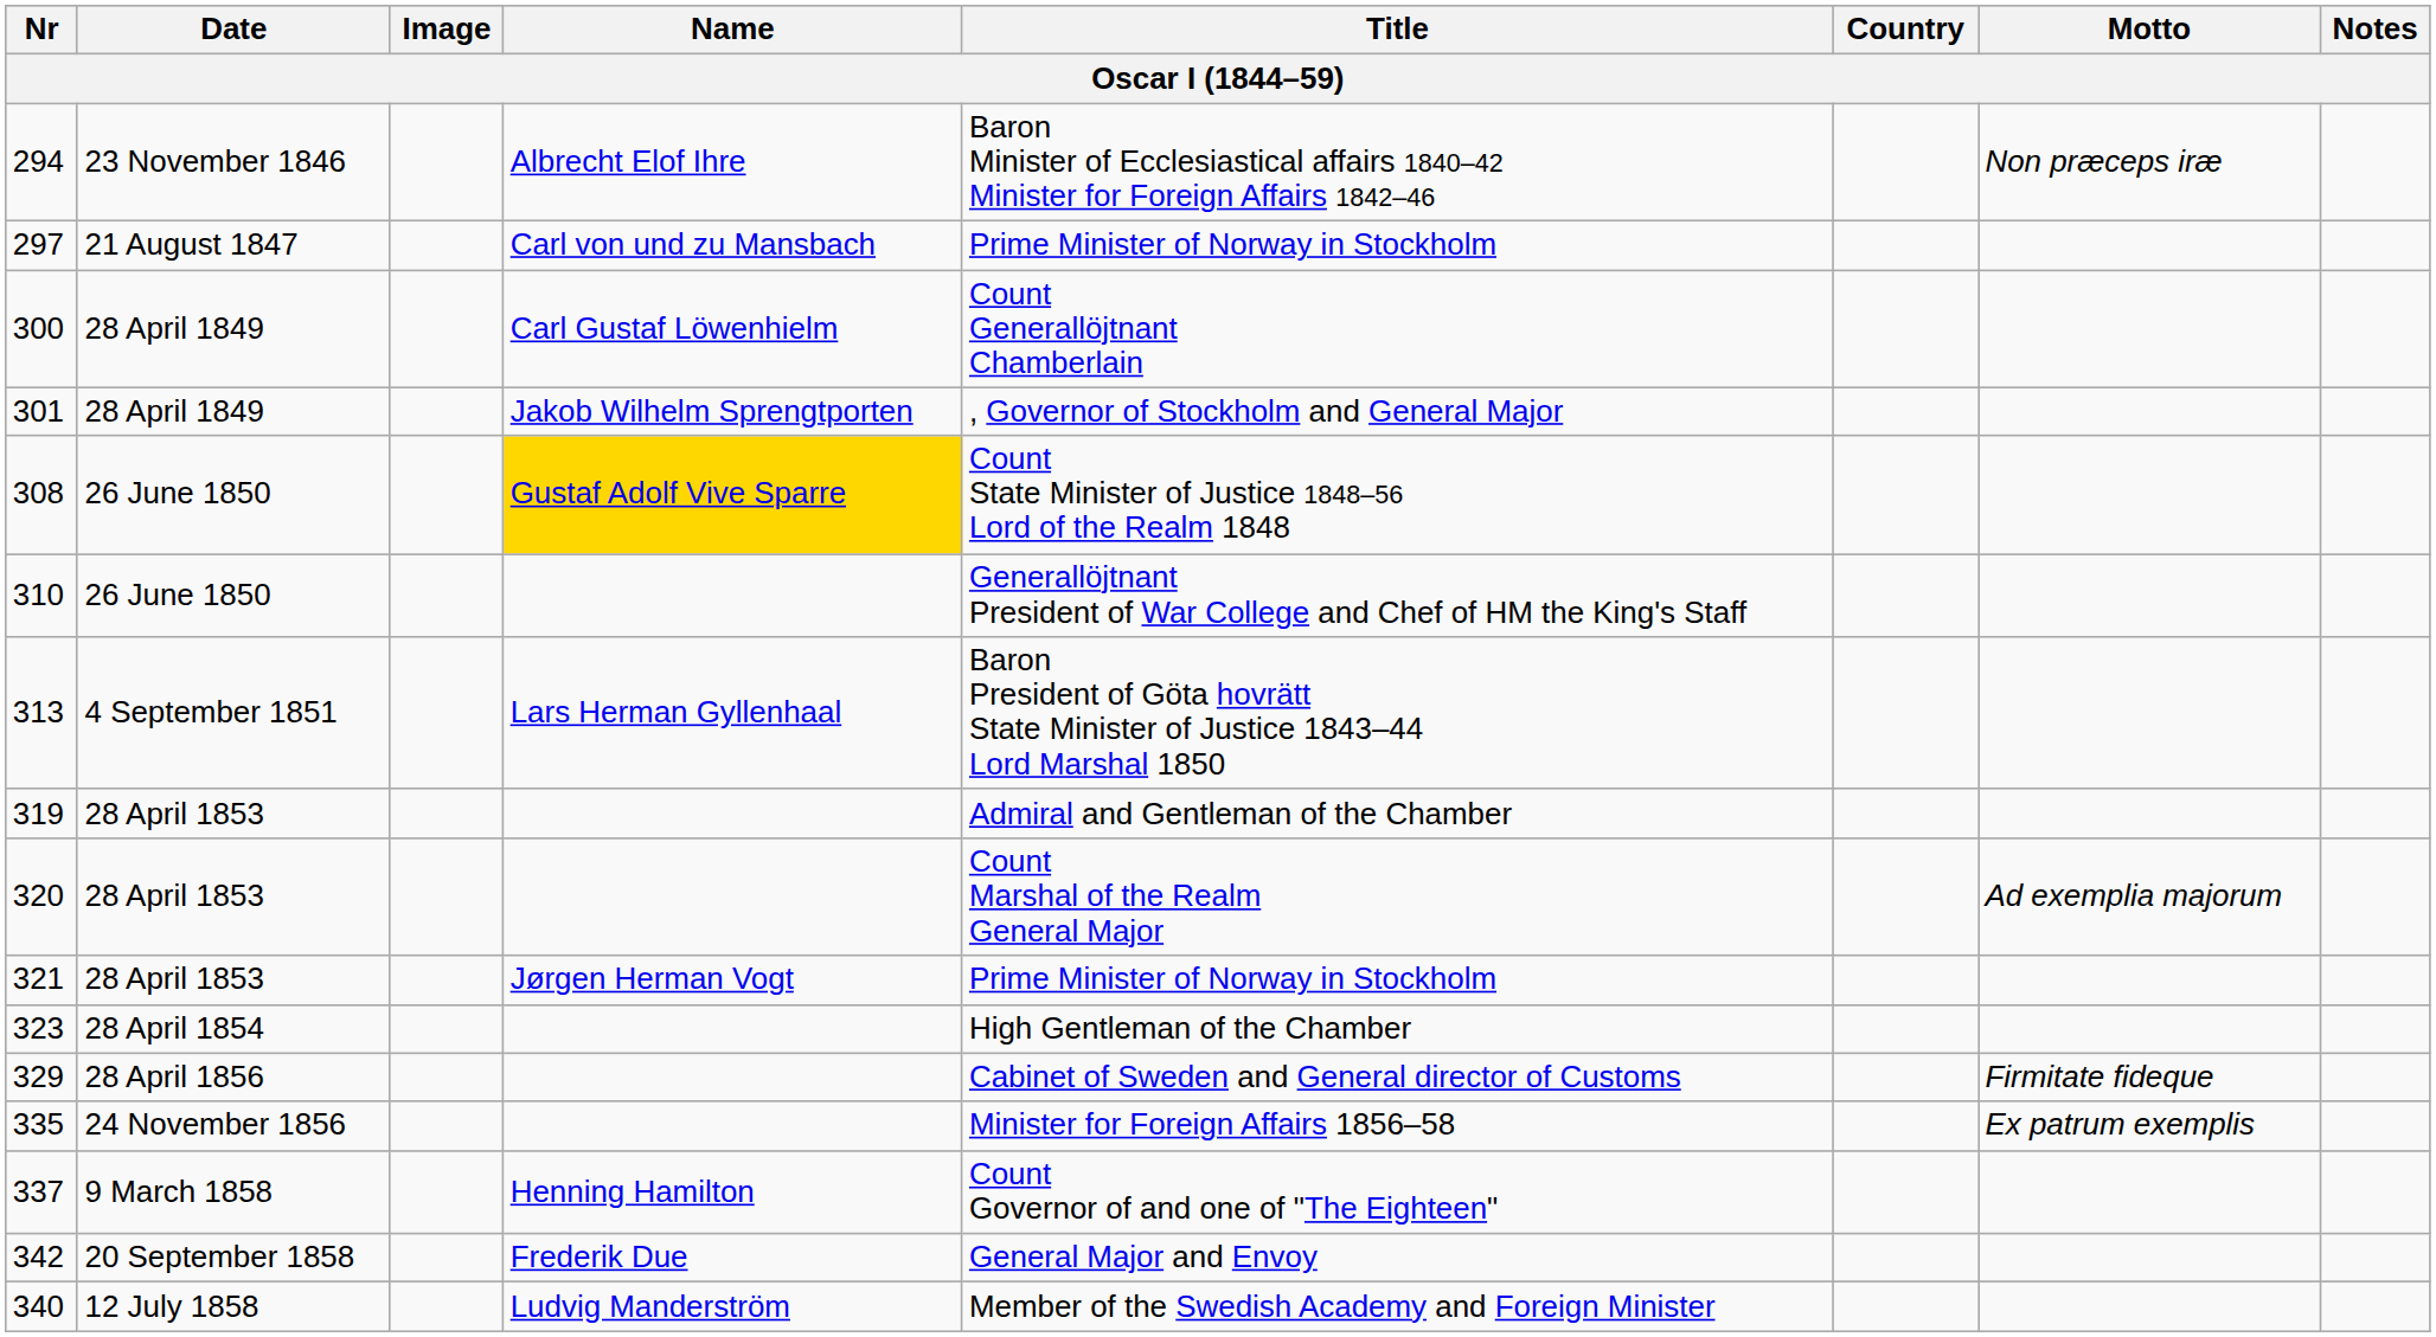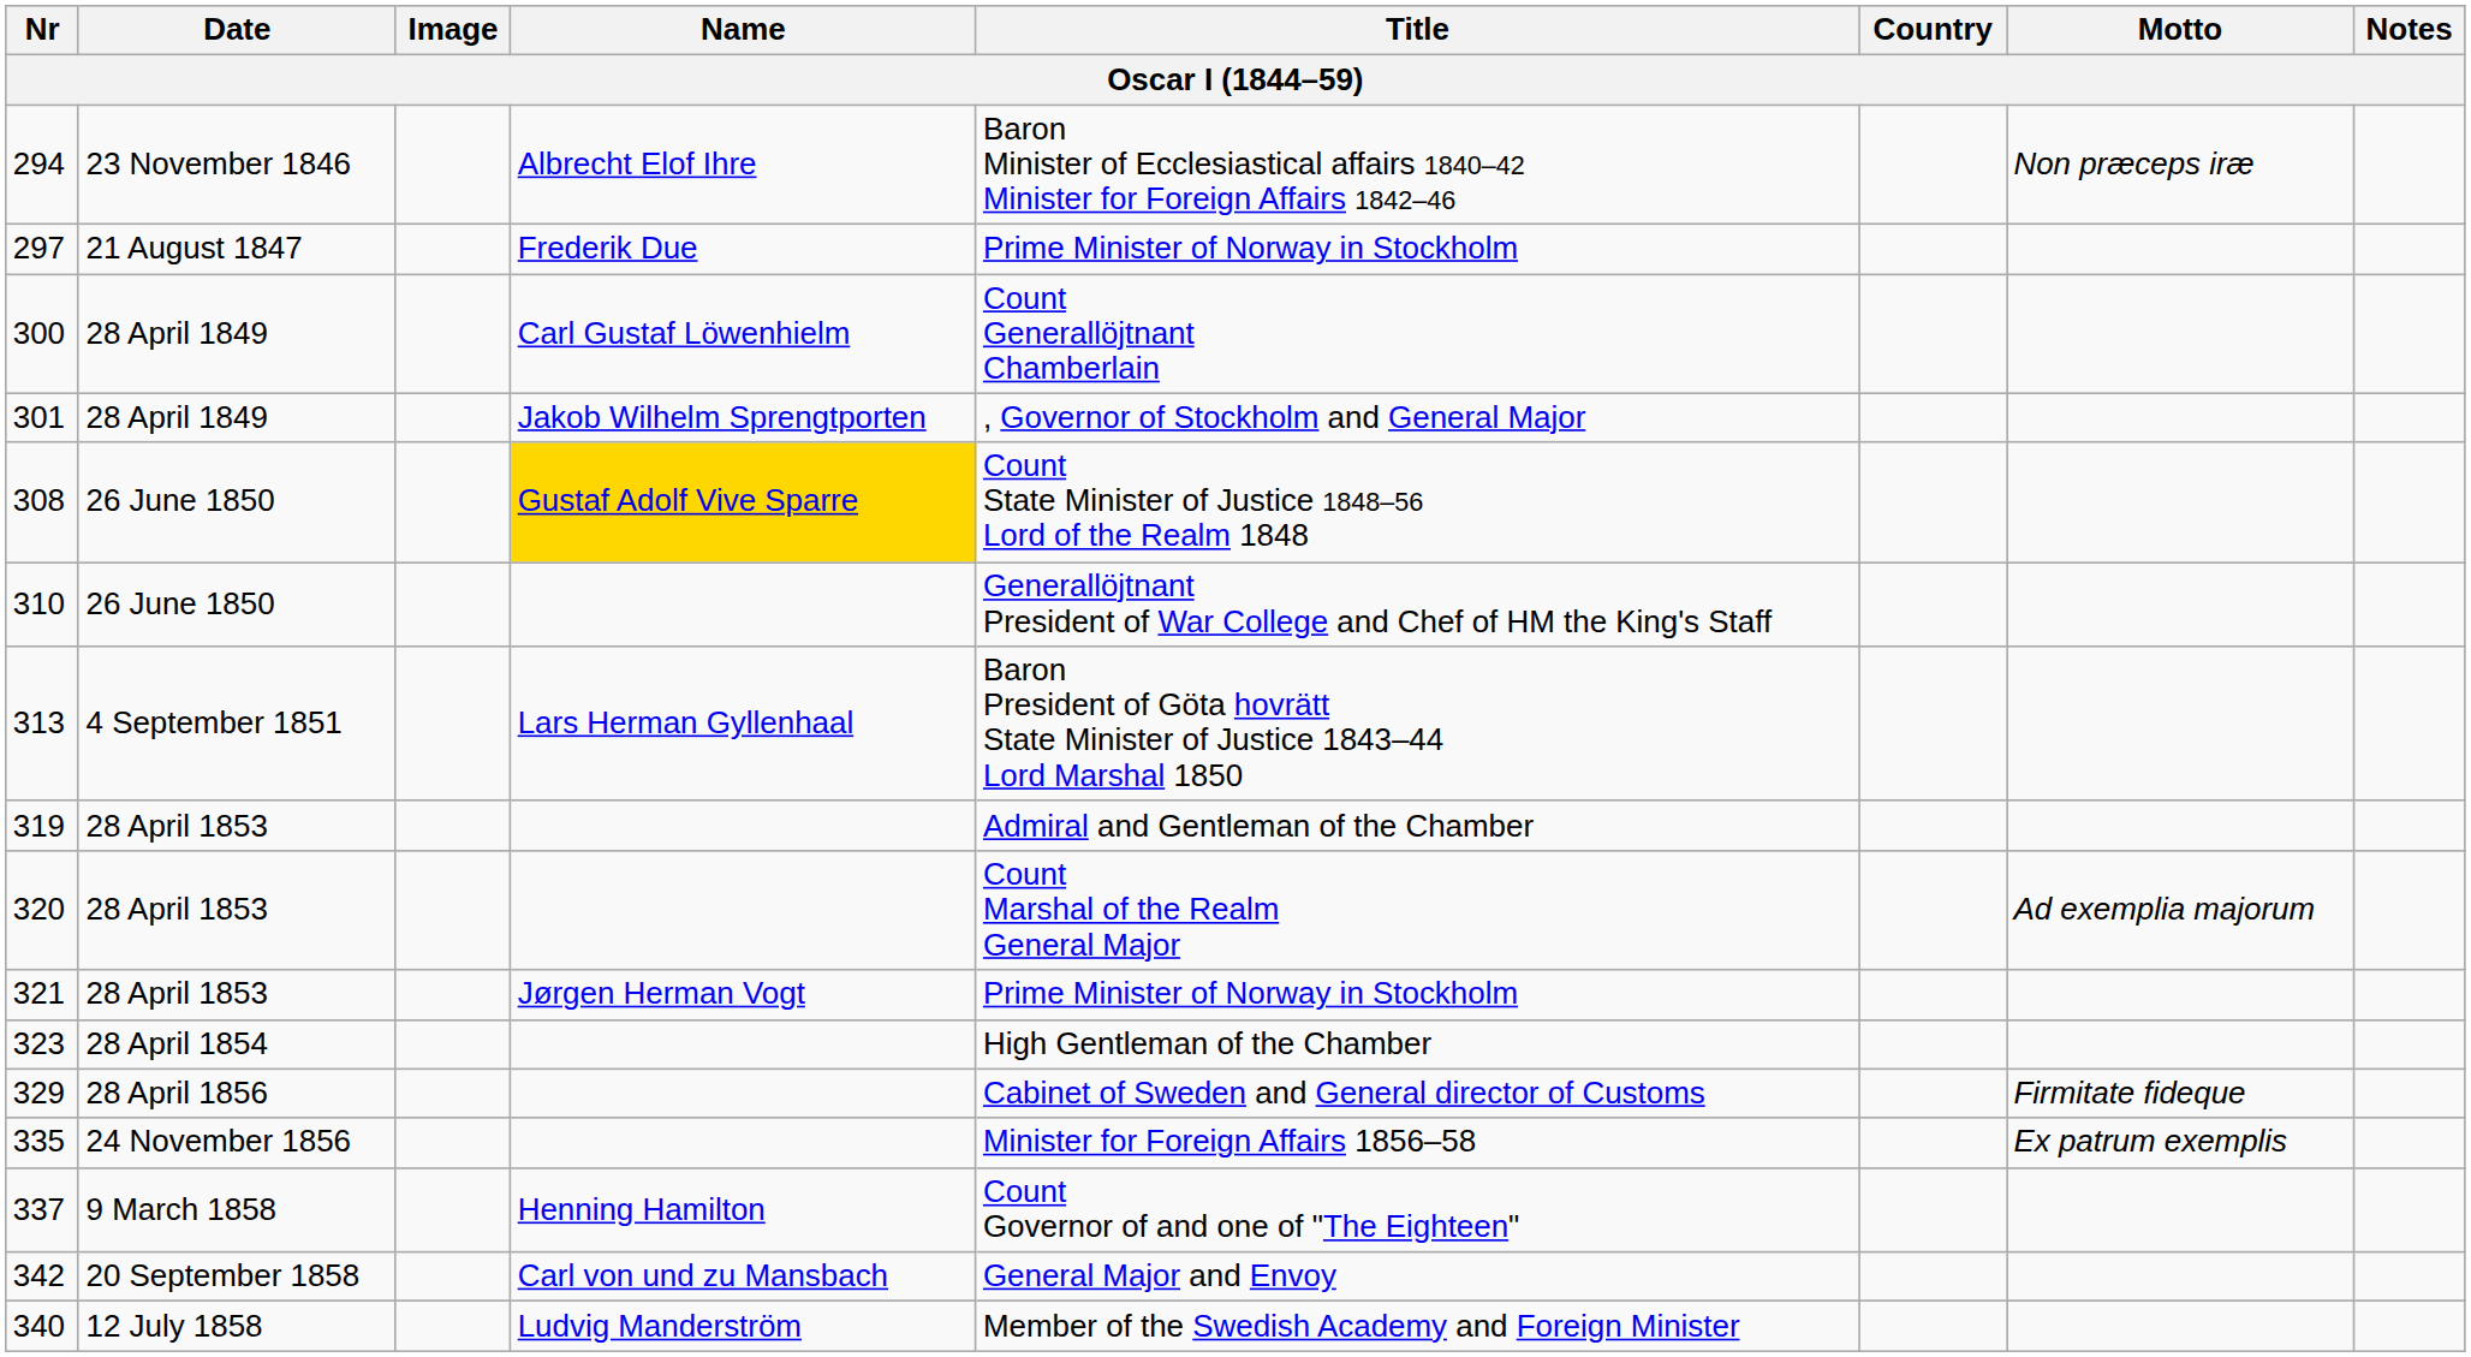 <table class="wikitable" width=100%>
 <tr>
 <th>Nr</th>
 <th>Date</th>
 <th>Image</th>
 <th>Name</th>
 <th>Title</th>
 <th>Country</th>
 <th>Motto</th>
 <th>Notes</th>
 </tr>
 <tr>
 <th colspan=8>Oscar I (1844–59)</th>
 </tr>
 <tr>
 <td>294</td>
 <td>23 November 1846</td>
 <td></td>
 <td><a href='#'>Albrecht Elof Ihre</a></td>
 <td>Baron<br>Minister of Ecclesiastical affairs <small>1840–42</small><br><a href='#'>Minister for Foreign Affairs</a> <small>1842–46</small></td>
 <td></td>
 <td><em>Non præceps iræ</em></td>
 <td></td>
 </tr>
 <tr>
 <td>297</td>
 <td>21 August 1847</td>
 <td></td>
-<td><a href='#'>Carl von und zu Mansbach</a></td>
+<td><a href='#'>Frederik Due</a></td>
 <td><a href='#'>Prime Minister of Norway in Stockholm</a></td>
 <td></td>
 <td></td>
 <td></td>
 </tr>
 <tr>
 <td>300</td>
 <td>28 April 1849</td>
 <td></td>
 <td><a href='#'>Carl Gustaf Löwenhielm</a></td>
 <td><a href='#'>Count</a><br><a href='#'>Generallöjtnant</a><br> <a href='#'>Chamberlain</a></td>
 <td></td>
 <td></td>
 <td></td>
 </tr>
 <tr>
 <td>301</td>
 <td>28 April 1849</td>
 <td></td>
 <td><a href='#'>Jakob Wilhelm Sprengtporten</a></td>
 <td>, <a href='#'>Governor of Stockholm</a> and <a href='#'>General Major</a></td>
 <td></td>
 <td></td>
 <td></td>
 </tr>
 <tr>
 <td>308</td>
 <td>26 June 1850</td>
 <td></td>
 <td style="background: gold;"><a href='#'>Gustaf Adolf Vive Sparre</a></td>
 <td><a href='#'>Count</a><br>State Minister of Justice <small>1848–56</small><br><a href='#'>Lord of the Realm</a> 1848</td>
 <td></td>
 <td></td>
 <td></td>
 </tr>
 <tr>
 <td>310</td>
 <td>26 June 1850</td>
 <td></td>
 <td></td>
 <td><a href='#'>Generallöjtnant</a><br>President of <a href='#'>War College</a> and Chef of HM the King's Staff</td>
 <td></td>
 <td></td>
 <td></td>
 </tr>
 <tr>
 <td>313</td>
 <td>4 September 1851</td>
 <td></td>
 <td><a href='#'>Lars Herman Gyllenhaal</a></td>
 <td>Baron<br>President of Göta <a href='#'>hovrätt</a><br>State Minister of Justice 1843–44<br><a href='#'>Lord Marshal</a> 1850</td>
 <td></td>
 <td></td>
 <td></td>
 </tr>
 <tr>
 <td>319</td>
 <td>28 April 1853</td>
 <td></td>
 <td></td>
 <td><a href='#'>Admiral</a> and Gentleman of the Chamber</td>
 <td></td>
 <td></td>
 <td></td>
 </tr>
 <tr>
 <td>320</td>
 <td>28 April 1853</td>
 <td></td>
 <td></td>
 <td><a href='#'>Count</a><br><a href='#'>Marshal of the Realm</a><br><a href='#'>General Major</a></td>
 <td></td>
 <td><em>Ad exemplia majorum</em></td>
 <td></td>
 </tr>
 <tr>
 <td>321</td>
 <td>28 April 1853</td>
 <td></td>
 <td><a href='#'>Jørgen Herman Vogt</a></td>
 <td><a href='#'>Prime Minister of Norway in Stockholm</a></td>
 <td></td>
 <td></td>
 <td></td>
 </tr>
 <tr>
 <td>323</td>
 <td>28 April 1854</td>
 <td></td>
 <td></td>
 <td>High Gentleman of the Chamber</td>
 <td></td>
 <td></td>
 <td></td>
 </tr>
 <tr>
 <td>329</td>
 <td>28 April 1856</td>
 <td></td>
 <td></td>
 <td><a href='#'>Cabinet of Sweden</a> and <a href='#'>General director of Customs</a></td>
 <td></td>
 <td><em>Firmitate fideque</em></td>
 <td></td>
 </tr>
 <tr>
 <td>335</td>
 <td>24 November 1856</td>
 <td></td>
 <td></td>
 <td><a href='#'>Minister for Foreign Affairs</a> 1856–58</td>
 <td></td>
 <td><em>Ex patrum exemplis</em></td>
 <td></td>
 </tr>
 <tr>
 <td>337</td>
 <td>9 March 1858</td>
 <td></td>
 <td><a href='#'>Henning Hamilton</a></td>
 <td><a href='#'>Count</a><br>Governor of and one of "<a href='#'>The Eighteen</a>"</td>
 <td></td>
 <td></td>
 <td></td>
 </tr>
 <tr>
 <td>342</td>
 <td>20 September 1858</td>
 <td></td>
-<td><a href='#'>Frederik Due</a></td>
+<td><a href='#'>Carl von und zu Mansbach</a></td>
 <td><a href='#'>General Major</a> and <a href='#'>Envoy</a></td>
 <td></td>
 <td></td>
 <td></td>
 </tr>
 <tr>
 <td>340</td>
 <td>12 July 1858</td>
 <td></td>
 <td><a href='#'>Ludvig Manderström</a></td>
 <td>Member of the <a href='#'>Swedish Academy</a> and <a href='#'>Foreign Minister</a></td>
 <td></td>
 <td></td>
 <td></td>
 </tr>
 </table>
